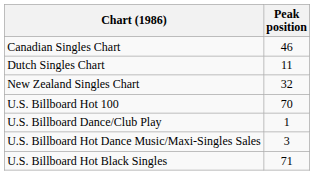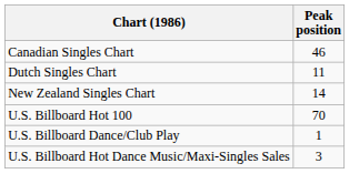 <table class="wikitable sortable">
 <tr>
 <th>Chart (1986)</th>
 <th>Peak<br>position</th>
 </tr>
 <tr>
 <td>Canadian Singles Chart</td>
 <td style="text-align:center;">46</td>
 </tr>
 <tr>
 <td>Dutch Singles Chart</td>
 <td style="text-align:center;">11</td>
 </tr>
 <tr>
 <td>New Zealand Singles Chart</td>
-<td style="text-align:center;">32</td>
+<td style="text-align:center;">14</td>
 </tr>
 <tr>
 <td>U.S. Billboard Hot 100</td>
 <td style="text-align:center;">70</td>
 </tr>
 <tr>
 <td>U.S. Billboard Dance/Club Play</td>
 <td style="text-align:center;">1</td>
 </tr>
 <tr>
 <td>U.S. Billboard Hot Dance Music/Maxi-Singles Sales</td>
 <td style="text-align:center;">3</td>
 </tr>
-<tr>
-<td>U.S. Billboard Hot Black Singles</td>
-<td style="text-align:center;">71</td>
-</tr>
 </table>
